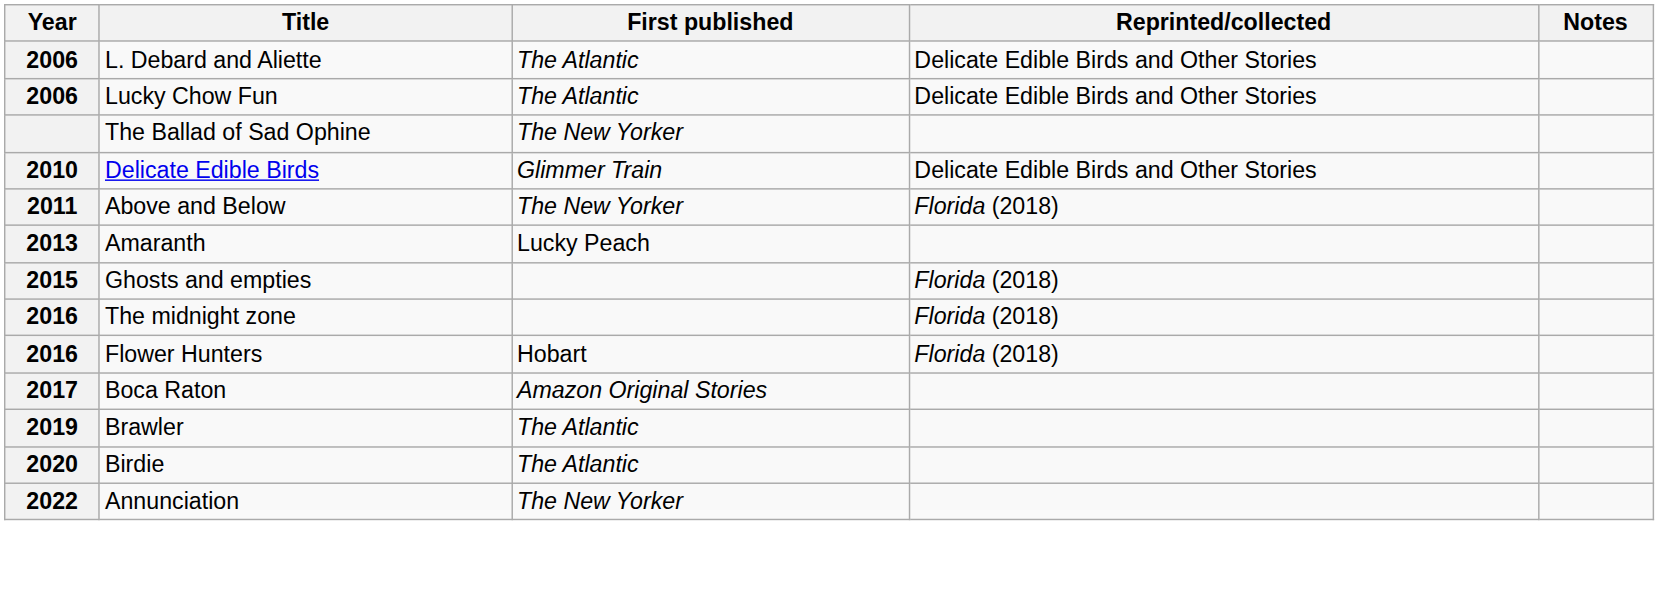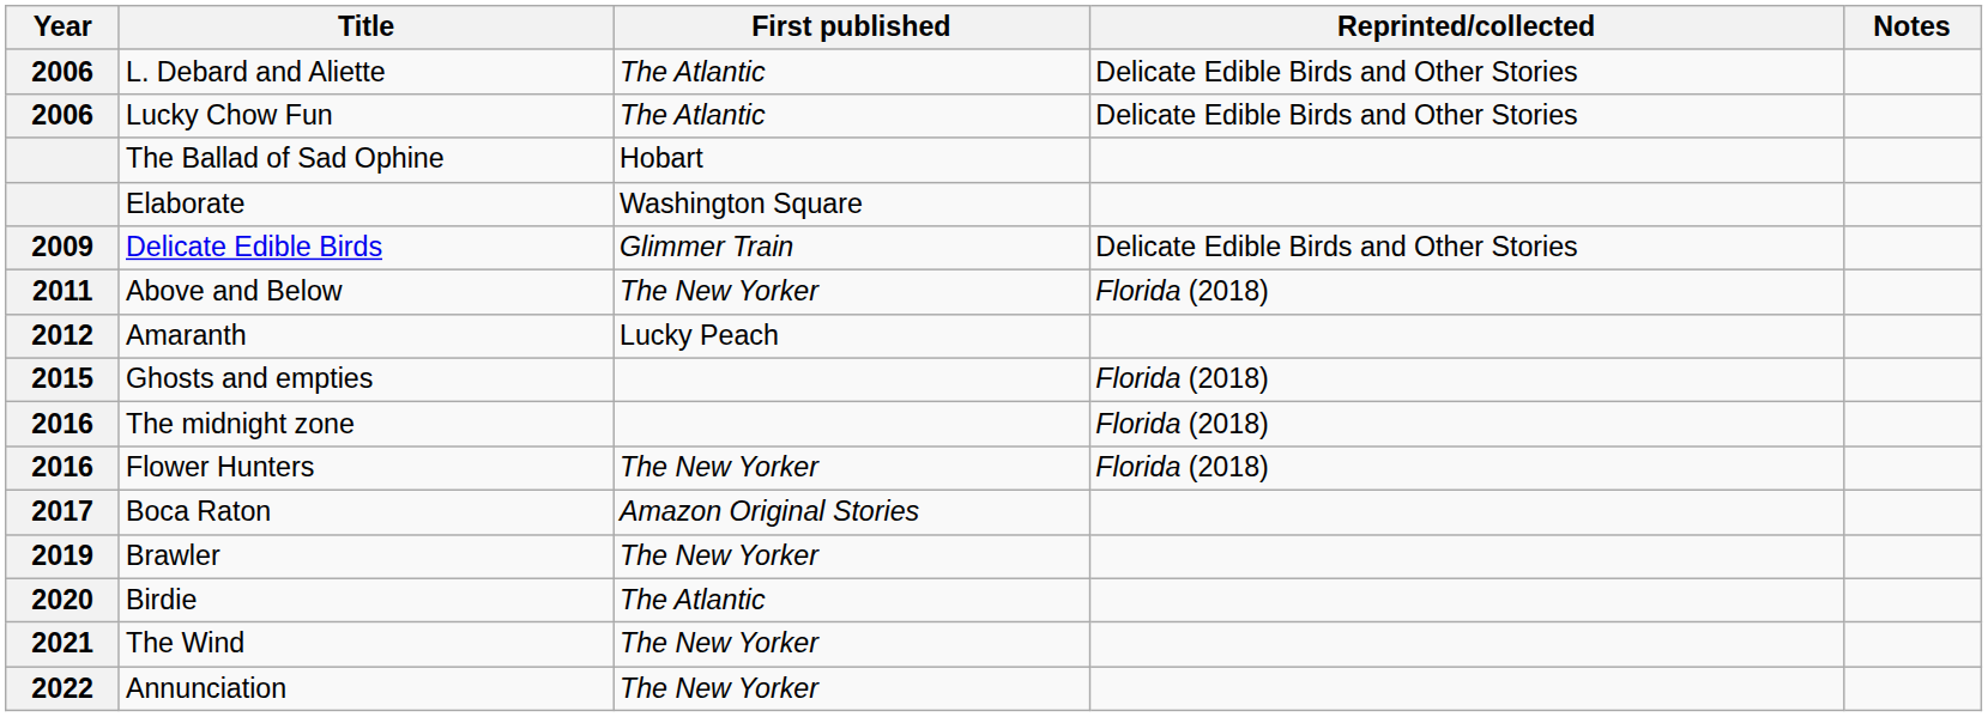 <table class="wikitable sortable" style="width:90%;">
 <tr>
 <th>Year</th>
 <th width="25%">Title</th>
 <th>First published</th>
 <th>Reprinted/collected</th>
 <th>Notes</th>
 </tr>
 <tr>
 <th>2006</th>
 <td>L. Debard and Aliette</td>
 <td><em>The Atlantic</em></td>
 <td>Delicate Edible Birds and Other Stories</td>
 <td></td>
 </tr>
 <tr>
 <th>2006</th>
 <td>Lucky Chow Fun</td>
 <td><em>The Atlantic</em></td>
 <td>Delicate Edible Birds and Other Stories</td>
 <td></td>
 </tr>
 <tr>
 <th></th>
 <td>The Ballad of Sad Ophine</td>
-<td><em>The New Yorker</em></td>
+<td>Hobart</td>
 <td></td>
 <td></td>
 </tr>
 <tr>
-<th>2010</th>
+<th></th>
+<td>Elaborate</td>
+<td>Washington Square</td>
+<td></td>
+<td></td>
+</tr>
+<tr>
+<th>2009</th>
 <td><a href='#'>Delicate Edible Birds</a></td>
 <td><em>Glimmer Train</em></td>
 <td>Delicate Edible Birds and Other Stories</td>
 <td></td>
 </tr>
 <tr>
 <th>2011</th>
 <td>Above and Below</td>
 <td><em>The New Yorker</em></td>
 <td><em>Florida</em> (2018)</td>
 <td></td>
 </tr>
 <tr>
-<th>2013</th>
+<th>2012</th>
 <td>Amaranth</td>
 <td>Lucky Peach</td>
 <td></td>
 <td></td>
 </tr>
 <tr>
 <th>2015</th>
 <td>Ghosts and empties</td>
 <td></td>
 <td><em>Florida</em> (2018)</td>
 <td></td>
 </tr>
 <tr>
 <th>2016</th>
 <td data-sort-value="midnight zone">The midnight zone</td>
 <td></td>
 <td><em>Florida</em> (2018)</td>
 <td></td>
 </tr>
 <tr>
 <th>2016</th>
 <td>Flower Hunters</td>
-<td>Hobart</td>
+<td><em>The New Yorker</em></td>
 <td><em>Florida</em> (2018)</td>
 <td></td>
 </tr>
 <tr>
 <th>2017</th>
 <td>Boca Raton</td>
 <td><em>Amazon Original Stories</em></td>
 <td></td>
 <td></td>
 </tr>
 <tr>
 <th>2019</th>
 <td>Brawler</td>
-<td><em>The Atlantic</em></td>
+<td><em>The New Yorker</em></td>
 <td></td>
 <td></td>
 </tr>
 <tr>
 <th>2020</th>
 <td>Birdie</td>
 <td><em>The Atlantic</em></td>
 <td></td>
 <td></td>
 </tr>
 <tr>
+<th>2021</th>
+<td>The Wind</td>
+<td><em>The New Yorker</em></td>
+<td></td>
+<td></td>
+</tr>
+<tr>
 <th>2022</th>
 <td>Annunciation</td>
 <td><em>The New Yorker</em></td>
 <td></td>
 <td></td>
 </tr>
 </table>
